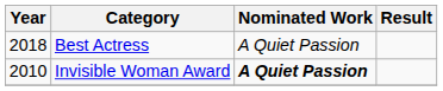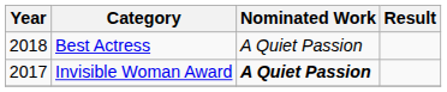 <table class="wikitable">
 <tr>
 <th>Year</th>
 <th>Category</th>
 <th>Nominated Work</th>
 <th>Result</th>
 </tr>
 <tr>
 <td>2018</td>
 <td><a href='#'>Best Actress</a></td>
 <td><em>A Quiet Passion</em></td>
 <td></td>
 </tr>
 <tr>
-<td>2010</td>
+<td>2017</td>
 <td><a href='#'>Invisible Woman Award</a></td>
 <td><strong><em>A Quiet Passion</em></strong></td>
 <td></td>
 </tr>
 <tr>
 </tr>
 </table>
